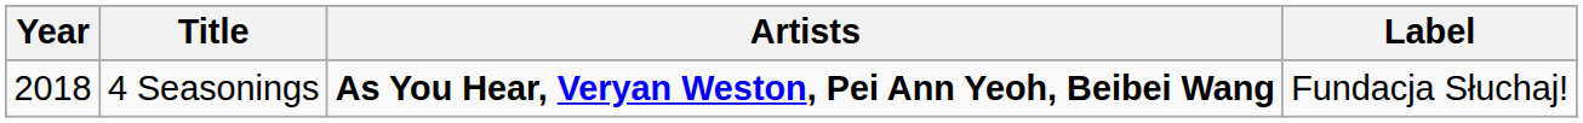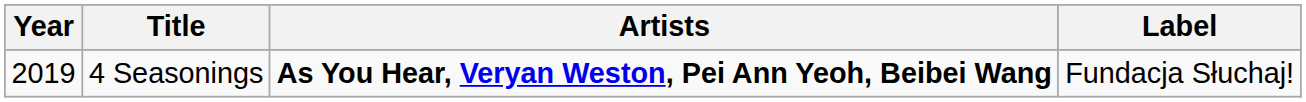 <table class="wikitable">
 <tr>
 <th>Year</th>
 <th>Title</th>
 <th>Artists</th>
 <th>Label</th>
 </tr>
 <tr>
-<td>2018</td>
+<td>2019</td>
 <td>4 Seasonings</td>
 <td><strong>As You Hear, <a href='#'>Veryan Weston</a>, Pei Ann Yeoh, Beibei Wang</strong></td>
 <td>Fundacja Słuchaj!</td>
 </tr>
 </table>
